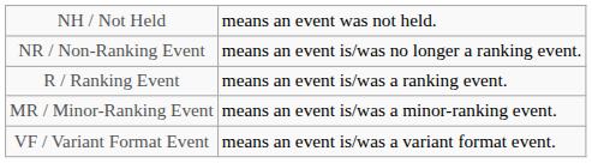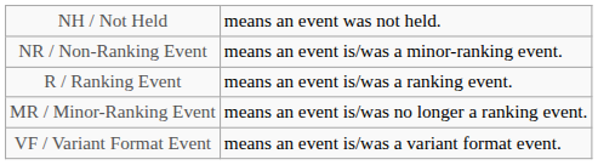 <table class="wikitable" style="font-size:90%">
 <tr>
 <td style="text-align:center; color:#555555;" colspan="4">NH / Not Held</td>
 <td>means an event was not held.</td>
 </tr>
 <tr>
 <td style="text-align:center; color:#555555;" colspan="4">NR / Non-Ranking Event</td>
-<td>means an event is/was no longer a ranking event.</td>
+<td>means an event is/was a minor-ranking event.</td>
 </tr>
 <tr>
 <td style="text-align:center; color:#555555;" colspan="4">R / Ranking Event</td>
 <td>means an event is/was a ranking event.</td>
 </tr>
 <tr>
 <td style="text-align:center; color:#555555;" colspan="4">MR / Minor-Ranking Event</td>
-<td>means an event is/was a minor-ranking event.</td>
+<td>means an event is/was no longer a ranking event.</td>
 </tr>
 <tr>
 <td style="text-align:center; color:#555555;" colspan="4">VF / Variant Format Event</td>
 <td>means an event is/was a variant format event.</td>
 </tr>
 </table>
